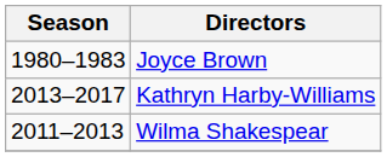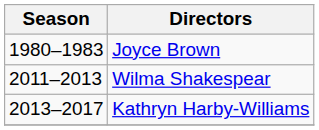 <table class="wikitable collapsible">
 <tr>
 <th>Season</th>
 <th>Directors</th>
 </tr>
 <tr>
 <td>1980–1983</td>
 <td><a href='#'>Joyce Brown</a></td>
 </tr>
 <tr>
+<td>2011–2013</td>
+<td><a href='#'>Wilma Shakespear</a></td>
+</tr>
+<tr>
 <td>2013–2017</td>
 <td><a href='#'>Kathryn Harby-Williams</a></td>
 </tr>
 <tr>
-<td>2011–2013</td>
-<td><a href='#'>Wilma Shakespear</a></td>
-</tr>
-<tr>
 </tr>
 </table>
